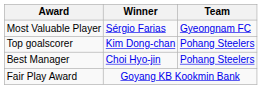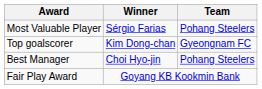 <table class="wikitable">
 <tr>
 <th>Award</th>
 <th>Winner</th>
 <th>Team</th>
 </tr>
 <tr>
 <td>Most Valuable Player</td>
 <td> <a href='#'>Sérgio Farias</a></td>
-<td><a href='#'>Gyeongnam FC</a></td>
+<td><a href='#'>Pohang Steelers</a></td>
 </tr>
 <tr>
 <td>Top goalscorer</td>
 <td> <a href='#'>Kim Dong-chan</a></td>
-<td><a href='#'>Pohang Steelers</a></td>
+<td><a href='#'>Gyeongnam FC</a></td>
 </tr>
 <tr>
 <td>Best Manager</td>
 <td> <a href='#'>Choi Hyo-jin</a></td>
 <td><a href='#'>Pohang Steelers</a></td>
 </tr>
 <tr>
 <td>Fair Play Award</td>
 <td colspan="2" align="center"><a href='#'>Goyang KB Kookmin Bank</a></td>
 </tr>
 </table>
